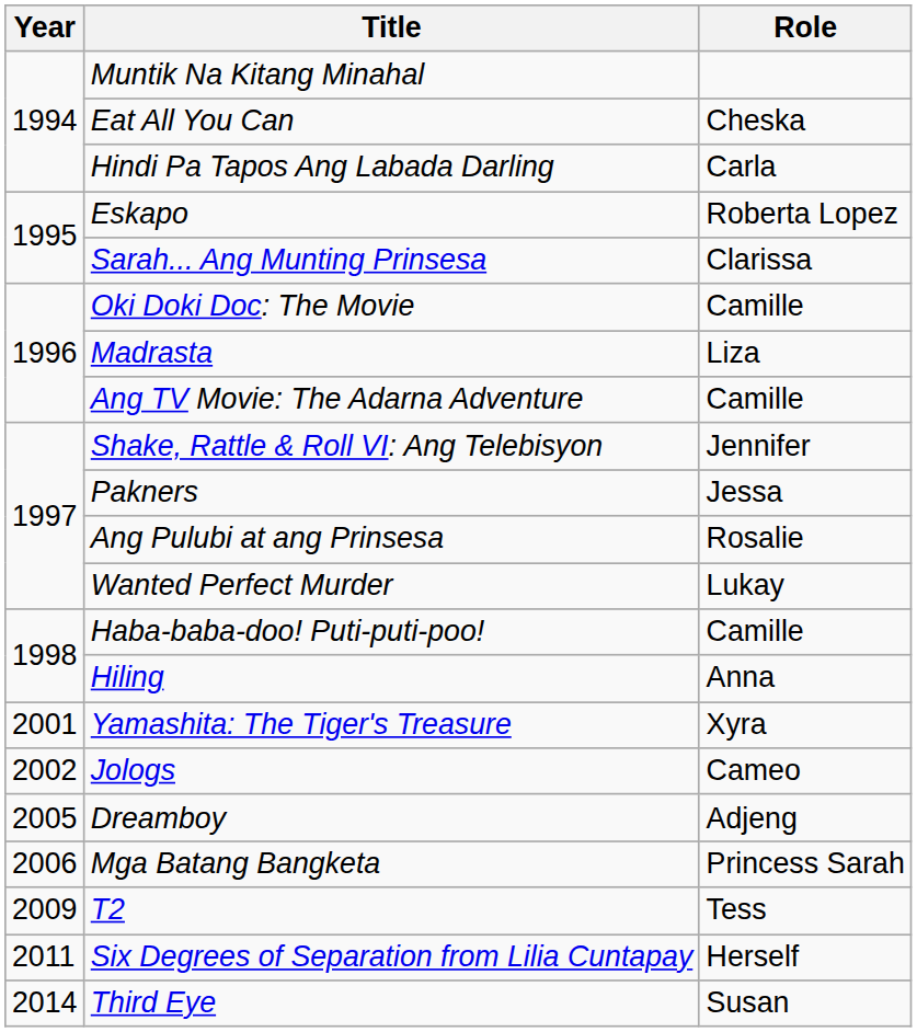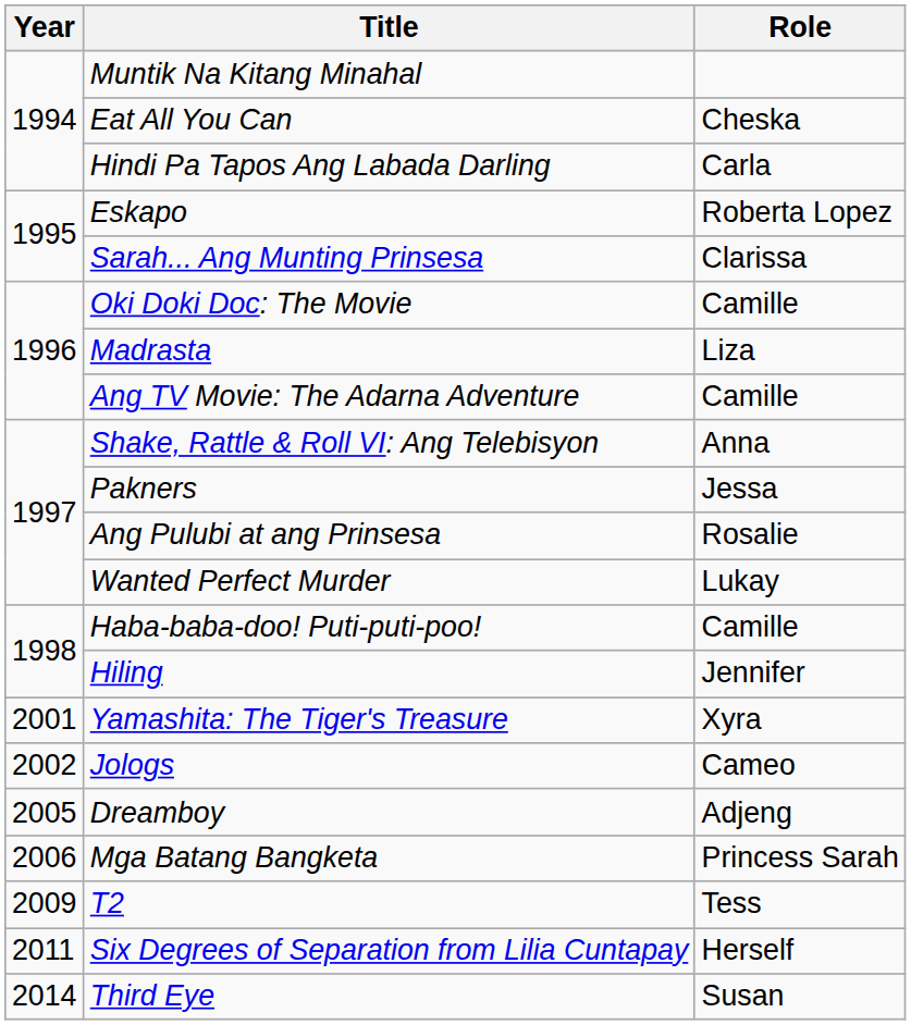 <table class="wikitable sortable">
 <tr>
 <th>Year</th>
 <th>Title</th>
 <th>Role</th>
 </tr>
 <tr>
 <td rowspan="3">1994</td>
 <td><em>Muntik Na Kitang Minahal</em></td>
 <td></td>
 </tr>
 <tr>
 <td><em>Eat All You Can</em></td>
 <td>Cheska</td>
 </tr>
 <tr>
 <td><em>Hindi Pa Tapos Ang Labada Darling</em></td>
 <td>Carla</td>
 </tr>
 <tr>
 <td rowspan="2">1995</td>
 <td><em>Eskapo</em></td>
 <td>Roberta Lopez</td>
 </tr>
 <tr>
 <td><em><a href='#'>Sarah... Ang Munting Prinsesa</a></em></td>
 <td>Clarissa</td>
 </tr>
 <tr>
 <td rowspan=3>1996</td>
 <td><em><a href='#'>Oki Doki Doc</a>: The Movie</em></td>
 <td>Camille</td>
 </tr>
 <tr>
 <td><em><a href='#'>Madrasta</a></em></td>
 <td>Liza</td>
 </tr>
 <tr>
 <td><em><a href='#'>Ang TV</a> Movie: The Adarna Adventure</em></td>
 <td>Camille</td>
 </tr>
 <tr>
 <td rowspan="4">1997</td>
 <td><em><a href='#'>Shake, Rattle & Roll VI</a>: Ang Telebisyon</em></td>
-<td>Jennifer</td>
+<td>Anna</td>
 </tr>
 <tr>
 <td><em>Pakners</em></td>
 <td>Jessa</td>
 </tr>
 <tr>
 <td><em>Ang Pulubi at ang Prinsesa</em></td>
 <td>Rosalie</td>
 </tr>
 <tr>
 <td><em>Wanted Perfect Murder</em></td>
 <td>Lukay</td>
 </tr>
 <tr>
 <td rowspan=2>1998</td>
 <td><em>Haba-baba-doo! Puti-puti-poo!</em></td>
 <td>Camille</td>
 </tr>
 <tr>
 <td><em><a href='#'>Hiling</a></em></td>
-<td>Anna</td>
+<td>Jennifer</td>
 </tr>
 <tr>
 <td>2001</td>
 <td><em><a href='#'>Yamashita: The Tiger's Treasure</a></em></td>
 <td>Xyra</td>
 </tr>
 <tr>
 <td>2002</td>
 <td><em><a href='#'>Jologs</a></em></td>
 <td>Cameo</td>
 </tr>
 <tr>
 <td>2005</td>
 <td><em>Dreamboy</em></td>
 <td>Adjeng</td>
 </tr>
 <tr>
 <td>2006</td>
 <td><em>Mga Batang Bangketa</em></td>
 <td>Princess Sarah</td>
 </tr>
 <tr>
 <td>2009</td>
 <td><em><a href='#'>T2</a></em></td>
 <td>Tess</td>
 </tr>
 <tr>
 <td>2011</td>
 <td><em><a href='#'>Six Degrees of Separation from Lilia Cuntapay</a></em></td>
 <td>Herself</td>
 </tr>
 <tr>
 <td>2014</td>
 <td><em><a href='#'>Third Eye</a></em></td>
 <td>Susan</td>
 </tr>
 </table>
